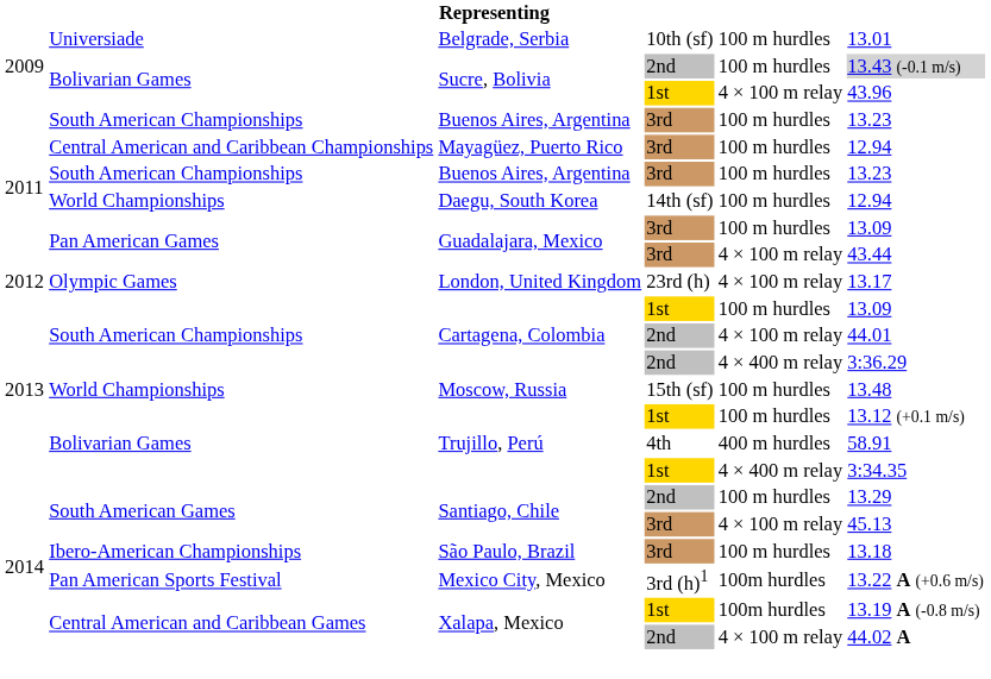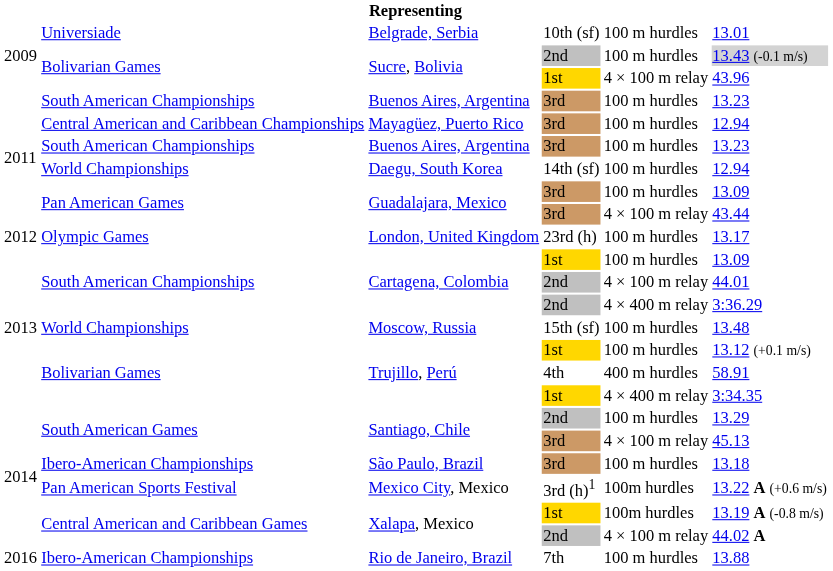 <table>
 <tr>
 <th colspan="6">Representing </th>
 </tr>
 <tr>
 <td rowspan=3>2009</td>
 <td><a href='#'>Universiade</a></td>
 <td><a href='#'>Belgrade, Serbia</a></td>
 <td>10th (sf)</td>
 <td>100 m hurdles</td>
 <td><a href='#'>13.01</a></td>
 </tr>
 <tr>
 <td rowspan=2><a href='#'>Bolivarian Games</a></td>
 <td rowspan=2><a href='#'>Sucre</a>, <a href='#'>Bolivia</a></td>
 <td bgcolor=silver>2nd</td>
 <td>100 m hurdles</td>
 <td style="background: lightgrey;"><a href='#'>13.43</a> <small>(-0.1 m/s)</small></td>
 </tr>
 <tr>
 <td bgcolor=gold>1st</td>
 <td>4 × 100 m relay</td>
 <td><a href='#'>43.96</a></td>
 </tr>
 <tr>
 <td rowspan=6>2011</td>
 <td><a href='#'>South American Championships</a></td>
 <td><a href='#'>Buenos Aires, Argentina</a></td>
 <td bgcolor=cc9966>3rd</td>
 <td>100 m hurdles</td>
 <td><a href='#'>13.23</a></td>
 </tr>
 <tr>
 <td><a href='#'>Central American and Caribbean Championships</a></td>
 <td><a href='#'>Mayagüez, Puerto Rico</a></td>
 <td bgcolor=cc9966>3rd</td>
 <td>100 m hurdles</td>
 <td><a href='#'>12.94</a></td>
 </tr>
 <tr>
 <td><a href='#'>South American Championships</a></td>
 <td><a href='#'>Buenos Aires, Argentina</a></td>
 <td bgcolor=cc9966>3rd</td>
 <td>100 m hurdles</td>
 <td><a href='#'>13.23</a></td>
 </tr>
 <tr>
 <td><a href='#'>World Championships</a></td>
 <td><a href='#'>Daegu, South Korea</a></td>
 <td>14th (sf)</td>
 <td>100 m hurdles</td>
 <td><a href='#'>12.94</a></td>
 </tr>
 <tr>
 <td rowspan=2><a href='#'>Pan American Games</a></td>
 <td rowspan=2><a href='#'>Guadalajara, Mexico</a></td>
 <td bgcolor=cc9966>3rd</td>
 <td>100 m hurdles</td>
 <td><a href='#'>13.09</a></td>
 </tr>
 <tr>
 <td bgcolor=cc9966>3rd</td>
 <td>4 × 100 m relay</td>
 <td><a href='#'>43.44</a></td>
 </tr>
 <tr>
 <td>2012</td>
 <td><a href='#'>Olympic Games</a></td>
 <td><a href='#'>London, United Kingdom</a></td>
 <td>23rd (h)</td>
-<td>4 × 100 m relay</td>
+<td>100 m hurdles</td>
 <td><a href='#'>13.17</a></td>
 </tr>
 <tr>
 <td rowspan=7>2013</td>
 <td rowspan=3><a href='#'>South American Championships</a></td>
 <td rowspan=3><a href='#'>Cartagena, Colombia</a></td>
 <td bgcolor=gold>1st</td>
 <td>100 m hurdles</td>
 <td><a href='#'>13.09</a></td>
 </tr>
 <tr>
 <td bgcolor=silver>2nd</td>
 <td>4 × 100 m relay</td>
 <td><a href='#'>44.01</a></td>
 </tr>
 <tr>
 <td bgcolor=silver>2nd</td>
 <td>4 × 400 m relay</td>
 <td><a href='#'>3:36.29</a></td>
 </tr>
 <tr>
 <td><a href='#'>World Championships</a></td>
 <td><a href='#'>Moscow, Russia</a></td>
 <td>15th (sf)</td>
 <td>100 m hurdles</td>
 <td><a href='#'>13.48</a></td>
 </tr>
 <tr>
 <td rowspan=3><a href='#'>Bolivarian Games</a></td>
 <td rowspan=3><a href='#'>Trujillo</a>, <a href='#'>Perú</a></td>
 <td bgcolor=gold>1st</td>
 <td>100 m hurdles</td>
 <td><a href='#'>13.12</a> <small>(+0.1 m/s)</small></td>
 </tr>
 <tr>
 <td>4th</td>
 <td>400 m hurdles</td>
 <td><a href='#'>58.91</a></td>
 </tr>
 <tr>
 <td bgcolor=gold>1st</td>
 <td>4 × 400 m relay</td>
 <td><a href='#'>3:34.35</a></td>
 </tr>
 <tr>
 <td rowspan=6>2014</td>
 <td rowspan=2><a href='#'>South American Games</a></td>
 <td rowspan=2><a href='#'>Santiago, Chile</a></td>
 <td bgcolor=silver>2nd</td>
 <td>100 m hurdles</td>
 <td><a href='#'>13.29</a></td>
 </tr>
 <tr>
 <td bgcolor=cc9966>3rd</td>
 <td>4 × 100 m relay</td>
 <td><a href='#'>45.13</a></td>
 </tr>
 <tr>
 <td><a href='#'>Ibero-American Championships</a></td>
 <td><a href='#'>São Paulo, Brazil</a></td>
 <td bgcolor=cc9966>3rd</td>
 <td>100 m hurdles</td>
 <td><a href='#'>13.18</a></td>
 </tr>
 <tr>
 <td><a href='#'>Pan American Sports Festival</a></td>
 <td><a href='#'>Mexico City</a>, Mexico</td>
 <td>3rd (h)<sup>1</sup></td>
 <td>100m hurdles</td>
 <td><a href='#'>13.22</a> <strong>A</strong> <small>(+0.6 m/s)</small></td>
 </tr>
 <tr>
 <td rowspan=2><a href='#'>Central American and Caribbean Games</a></td>
 <td rowspan=2><a href='#'>Xalapa</a>, Mexico</td>
 <td bgcolor=gold>1st</td>
 <td>100m hurdles</td>
 <td><a href='#'>13.19</a> <strong>A</strong> <small>(-0.8 m/s)</small></td>
 </tr>
 <tr>
 <td bgcolor=silver>2nd</td>
 <td>4 × 100 m relay</td>
 <td><a href='#'>44.02</a> <strong>A</strong></td>
 </tr>
+<tr>
+<td>2016</td>
+<td><a href='#'>Ibero-American Championships</a></td>
+<td><a href='#'>Rio de Janeiro, Brazil</a></td>
+<td>7th</td>
+<td>100 m hurdles</td>
+<td><a href='#'>13.88</a></td>
+</tr>
 </table>
